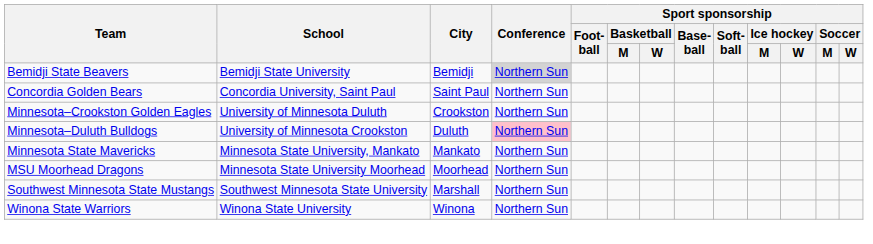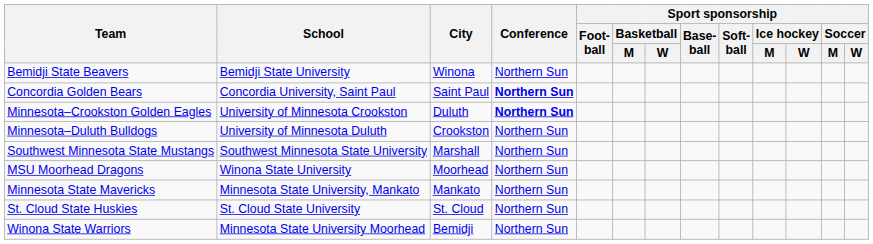 <table class="sortable wikitable">
 <tr>
 <th rowspan=3>Team</th>
 <th rowspan=3>School</th>
 <th rowspan=3>City</th>
 <th rowspan=3>Conference</th>
 <th colspan=9>Sport sponsorship</th>
 </tr>
 <tr>
 <th rowspan=2>Foot-<br>ball</th>
 <th colspan=2>Basketball</th>
 <th rowspan=2>Base-<br>ball</th>
 <th rowspan=2>Soft-<br>ball</th>
 <th colspan=2>Ice hockey</th>
 <th colspan=2>Soccer</th>
 </tr>
 <tr>
 <th>M</th>
 <th>W</th>
 <th>M</th>
 <th>W</th>
 <th>M</th>
 <th>W</th>
 </tr>
 <tr>
 <td><a href='#'>Bemidji State Beavers</a></td>
 <td><a href='#'>Bemidji State University</a></td>
-<td><a href='#'>Bemidji</a></td>
-<td style="background: lightgrey;"><a href='#'>Northern Sun</a></td>
+<td><a href='#'>Winona</a></td>
+<td><a href='#'>Northern Sun</a></td>
 <td></td>
 <td></td>
 <td></td>
 <td></td>
 <td></td>
 <td></td>
 <td> </td>
 <td></td>
 <td></td>
 </tr>
 <tr>
 <td><a href='#'>Concordia Golden Bears</a></td>
 <td><a href='#'>Concordia University, Saint Paul</a></td>
 <td><a href='#'>Saint Paul</a></td>
+<td><strong><a href='#'>Northern Sun</a></strong></td>
+<td></td>
+<td></td>
+<td></td>
+<td></td>
+<td></td>
+<td></td>
+<td></td>
+<td></td>
+<td></td>
+</tr>
+<tr>
+<td><a href='#'>Minnesota–Crookston Golden Eagles</a></td>
+<td><a href='#'>University of Minnesota Crookston</a></td>
+<td><a href='#'>Duluth</a></td>
+<td><strong><a href='#'>Northern Sun</a></strong></td>
+<td></td>
+<td></td>
+<td></td>
+<td></td>
+<td></td>
+<td></td>
+<td></td>
+<td></td>
+<td></td>
+</tr>
+<tr>
+<td><a href='#'>Minnesota–Duluth Bulldogs</a></td>
+<td><a href='#'>University of Minnesota Duluth</a></td>
+<td><a href='#'>Crookston</a></td>
+<td><a href='#'>Northern Sun</a></td>
+<td></td>
+<td></td>
+<td></td>
+<td></td>
+<td></td>
+<td> </td>
+<td> </td>
+<td></td>
+<td></td>
+</tr>
+<tr>
+<td><a href='#'>Southwest Minnesota State Mustangs</a></td>
+<td><a href='#'>Southwest Minnesota State University</a></td>
+<td><a href='#'>Marshall</a></td>
 <td><a href='#'>Northern Sun</a></td>
 <td></td>
 <td></td>
 <td></td>
 <td></td>
 <td></td>
 <td></td>
 <td></td>
 <td></td>
 <td></td>
 </tr>
 <tr>
-<td><a href='#'>Minnesota–Crookston Golden Eagles</a></td>
-<td><a href='#'>University of Minnesota Duluth</a></td>
-<td><a href='#'>Crookston</a></td>
+<td><a href='#'>MSU Moorhead Dragons</a></td>
+<td><a href='#'>Winona State University</a></td>
+<td><a href='#'>Moorhead</a></td>
 <td><a href='#'>Northern Sun</a></td>
 <td></td>
 <td></td>
 <td></td>
 <td></td>
 <td></td>
 <td></td>
 <td></td>
-<td></td>
-<td></td>
-</tr>
-<tr>
-<td><a href='#'>Minnesota–Duluth Bulldogs</a></td>
-<td><a href='#'>University of Minnesota Crookston</a></td>
-<td><a href='#'>Duluth</a></td>
-<td style="background: pink;"><a href='#'>Northern Sun</a></td>
-<td></td>
-<td></td>
-<td></td>
-<td></td>
-<td></td>
-<td> </td>
-<td> </td>
 <td></td>
 <td></td>
 </tr>
 <tr>
 <td><a href='#'>Minnesota State Mavericks</a></td>
 <td><a href='#'>Minnesota State University, Mankato</a></td>
 <td><a href='#'>Mankato</a></td>
 <td><a href='#'>Northern Sun</a></td>
 <td></td>
 <td></td>
 <td></td>
 <td></td>
 <td></td>
 <td> </td>
 <td> </td>
 <td></td>
 <td></td>
 </tr>
 <tr>
-<td><a href='#'>MSU Moorhead Dragons</a></td>
-<td><a href='#'>Minnesota State University Moorhead</a></td>
-<td><a href='#'>Moorhead</a></td>
+<td><a href='#'>St. Cloud State Huskies</a></td>
+<td><a href='#'>St. Cloud State University</a></td>
+<td><a href='#'>St. Cloud</a></td>
 <td><a href='#'>Northern Sun</a></td>
 <td></td>
 <td></td>
 <td></td>
 <td></td>
 <td></td>
-<td></td>
-<td></td>
-<td></td>
-<td></td>
-</tr>
-<tr>
-<td><a href='#'>Southwest Minnesota State Mustangs</a></td>
-<td><a href='#'>Southwest Minnesota State University</a></td>
-<td><a href='#'>Marshall</a></td>
-<td><a href='#'>Northern Sun</a></td>
-<td></td>
-<td></td>
-<td></td>
-<td></td>
-<td></td>
-<td></td>
-<td></td>
+<td> </td>
+<td> </td>
 <td></td>
 <td></td>
 </tr>
 <tr>
 <td><a href='#'>Winona State Warriors</a></td>
-<td><a href='#'>Winona State University</a></td>
-<td><a href='#'>Winona</a></td>
+<td><a href='#'>Minnesota State University Moorhead</a></td>
+<td><a href='#'>Bemidji</a></td>
 <td><a href='#'>Northern Sun</a></td>
 <td></td>
 <td></td>
 <td></td>
 <td></td>
 <td></td>
 <td></td>
 <td></td>
 <td></td>
 <td></td>
 </tr>
 </table>
